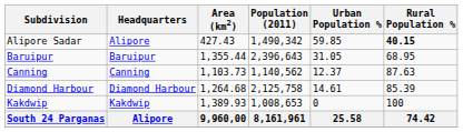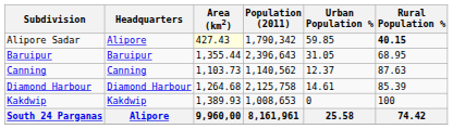 <table class="wikitable sortable">
 <tr>
 <th>Subdivision</th>
 <th>Headquarters</th>
 <th>Area<br>(km<sup>2</sup>)</th>
 <th>Population<br>(2011)</th>
 <th>Urban<br>Population %</th>
 <th>Rural<br> Population %</th>
 </tr>
 <tr>
 <td>Alipore Sadar</td>
 <td><a href='#'>Alipore</a></td>
-<td>427.43</td>
-<td>1,490,342</td>
+<td style="background: lightyellow;">427.43</td>
+<td>1,790,342</td>
 <td>59.85</td>
 <td><strong>40.15</strong></td>
 </tr>
 <tr>
 <td><a href='#'>Baruipur</a></td>
 <td><a href='#'>Baruipur</a></td>
 <td>1,355.44</td>
 <td>2,396,643</td>
 <td>31.05</td>
 <td>68.95</td>
 </tr>
 <tr>
 <td><a href='#'>Canning</a></td>
 <td><a href='#'>Canning</a></td>
 <td>1,103.73</td>
 <td>1,140,562</td>
 <td>12.37</td>
 <td>87.63</td>
 </tr>
 <tr>
 <td><a href='#'>Diamond Harbour</a></td>
 <td><a href='#'>Diamond Harbour</a></td>
 <td>1,264.68</td>
 <td>2,125,758</td>
 <td>14.61</td>
 <td>85.39</td>
 </tr>
 <tr>
 <td><a href='#'>Kakdwip</a></td>
 <td><a href='#'>Kakdwip</a></td>
 <td>1,389.93</td>
 <td>1,008,653</td>
 <td>0</td>
 <td>100</td>
 </tr>
 <tr>
 <th><a href='#'>South 24 Parganas</a></th>
 <th><a href='#'>Alipore</a></th>
 <th>9,960,00</th>
 <th>8,161,961</th>
 <th>25.58</th>
 <th>74.42</th>
 </tr>
 <tr>
 </tr>
 </table>
